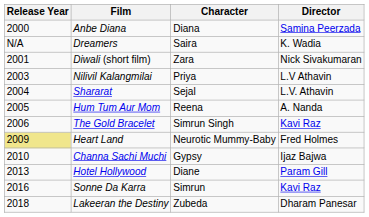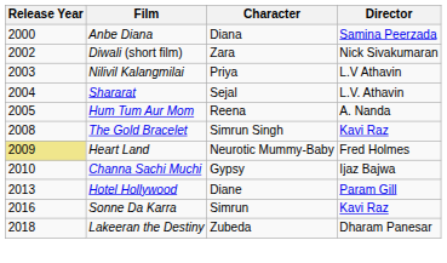 <table class="wikitable">
 <tr>
 <th>Release Year</th>
 <th>Film</th>
 <th>Character</th>
 <th>Director</th>
 </tr>
 <tr>
 <td>2000</td>
 <td><em>Anbe Diana</em></td>
 <td>Diana</td>
 <td><a href='#'>Samina Peerzada</a></td>
 </tr>
 <tr>
-<td>N/A</td>
-<td><em>Dreamers</em></td>
-<td>Saira</td>
-<td>K. Wadia</td>
-</tr>
-<tr>
-<td>2001</td>
+<td>2002</td>
 <td><em>Diwali</em> (short film)</td>
 <td>Zara</td>
 <td>Nick Sivakumaran</td>
 </tr>
 <tr>
 <td>2003</td>
 <td><em>Nilivil Kalangmilai</em></td>
 <td>Priya</td>
 <td>L.V Athavin</td>
 </tr>
 <tr>
 <td>2004</td>
 <td><em><a href='#'>Shararat</a></em></td>
 <td>Sejal</td>
 <td>L.V. Athavin</td>
 </tr>
 <tr>
 <td>2005</td>
 <td><em><a href='#'>Hum Tum Aur Mom</a></em></td>
 <td>Reena</td>
 <td>A. Nanda</td>
 </tr>
 <tr>
-<td>2006</td>
+<td>2008</td>
 <td><em><a href='#'>The Gold Bracelet</a></em></td>
 <td>Simrun Singh</td>
 <td><a href='#'>Kavi Raz</a></td>
 </tr>
 <tr>
 <td style="background: khaki;">2009</td>
 <td><em>Heart Land</em></td>
 <td>Neurotic Mummy-Baby</td>
 <td>Fred Holmes</td>
 </tr>
 <tr>
 <td>2010</td>
 <td><em><a href='#'>Channa Sachi Muchi</a></em></td>
 <td>Gypsy</td>
 <td>Ijaz Bajwa</td>
 </tr>
 <tr>
 <td>2013</td>
 <td><em><a href='#'>Hotel Hollywood</a></em></td>
 <td>Diane</td>
 <td><a href='#'>Param Gill</a></td>
 </tr>
 <tr>
 <td>2016</td>
 <td><em>Sonne Da Karra</em></td>
 <td>Simrun</td>
 <td><a href='#'>Kavi Raz</a></td>
 </tr>
 <tr>
 <td>2018</td>
 <td><em>Lakeeran the Destiny</em></td>
 <td>Zubeda</td>
 <td>Dharam Panesar</td>
 </tr>
 </table>
